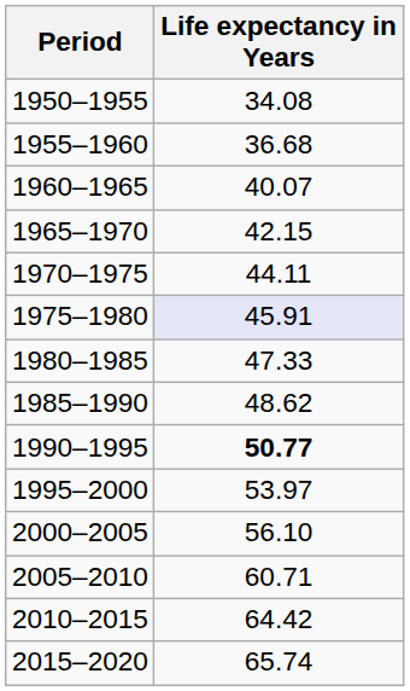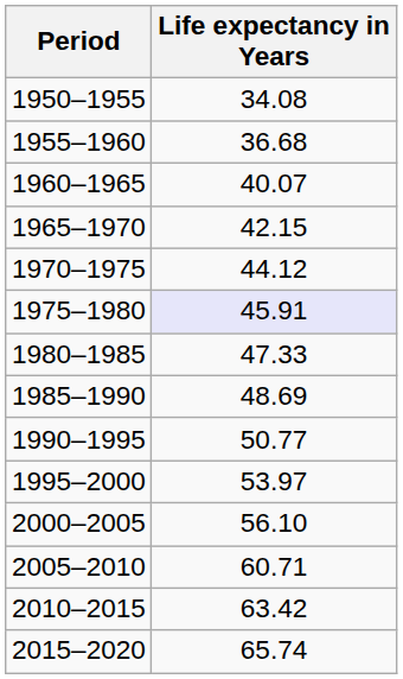 <table class="wikitable" style="text-align: center;">
 <tr>
 <th>Period</th>
 <th>Life expectancy in <br> Years</th>
 </tr>
 <tr>
 <td>1950–1955</td>
 <td>34.08</td>
 </tr>
 <tr>
 <td>1955–1960</td>
 <td> 36.68</td>
 </tr>
 <tr>
 <td>1960–1965</td>
 <td> 40.07</td>
 </tr>
 <tr>
 <td>1965–1970</td>
 <td> 42.15</td>
 </tr>
 <tr>
 <td>1970–1975</td>
-<td> 44.11</td>
+<td> 44.12</td>
 </tr>
 <tr>
 <td>1975–1980</td>
 <td style="background: lavender;"> 45.91</td>
 </tr>
 <tr>
 <td>1980–1985</td>
 <td> 47.33</td>
 </tr>
 <tr>
 <td>1985–1990</td>
-<td> 48.62</td>
+<td> 48.69</td>
 </tr>
 <tr>
 <td>1990–1995</td>
-<td><strong> 50.77</strong></td>
+<td> 50.77</td>
 </tr>
 <tr>
 <td>1995–2000</td>
 <td> 53.97</td>
 </tr>
 <tr>
 <td>2000–2005</td>
 <td> 56.10</td>
 </tr>
 <tr>
 <td>2005–2010</td>
 <td> 60.71</td>
 </tr>
 <tr>
 <td>2010–2015</td>
-<td> 64.42</td>
+<td> 63.42</td>
 </tr>
 <tr>
 <td>2015–2020</td>
 <td> 65.74</td>
 </tr>
 </table>
